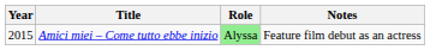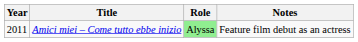 <table class="wikitable">
 <tr>
 <th>Year</th>
 <th>Title</th>
 <th>Role</th>
 <th>Notes</th>
 </tr>
 <tr>
-<td>2015</td>
+<td>2011</td>
 <td><em><a href='#'>Amici miei – Come tutto ebbe inizio</a></em></td>
 <td style="background: lightgreen;">Alyssa</td>
 <td>Feature film debut as an actress</td>
 </tr>
 </table>
